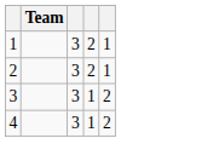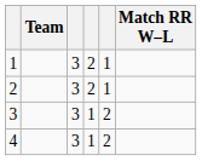 <table class="wikitable">
 <tr>
 <th -Pos></th>
 <th>Team</th>
 <th Played></th>
 <th Won></th>
 <th Lost></th>
+<th>Match RR <br>W–L</th>
 </tr>
 <tr>
 <td>1</td>
 <td><strong></strong></td>
 <td>3</td>
 <td>2</td>
 <td>1</td>
+<td></td>
 </tr>
 <tr>
 <td>2</td>
 <td></td>
 <td>3</td>
 <td>2</td>
 <td>1</td>
+<td></td>
 </tr>
 <tr>
 <td>3</td>
 <td></td>
 <td>3</td>
 <td>1</td>
 <td>2</td>
+<td></td>
 </tr>
 <tr>
 <td>4</td>
 <td></td>
 <td>3</td>
 <td>1</td>
 <td>2</td>
+<td></td>
 </tr>
 </table>
